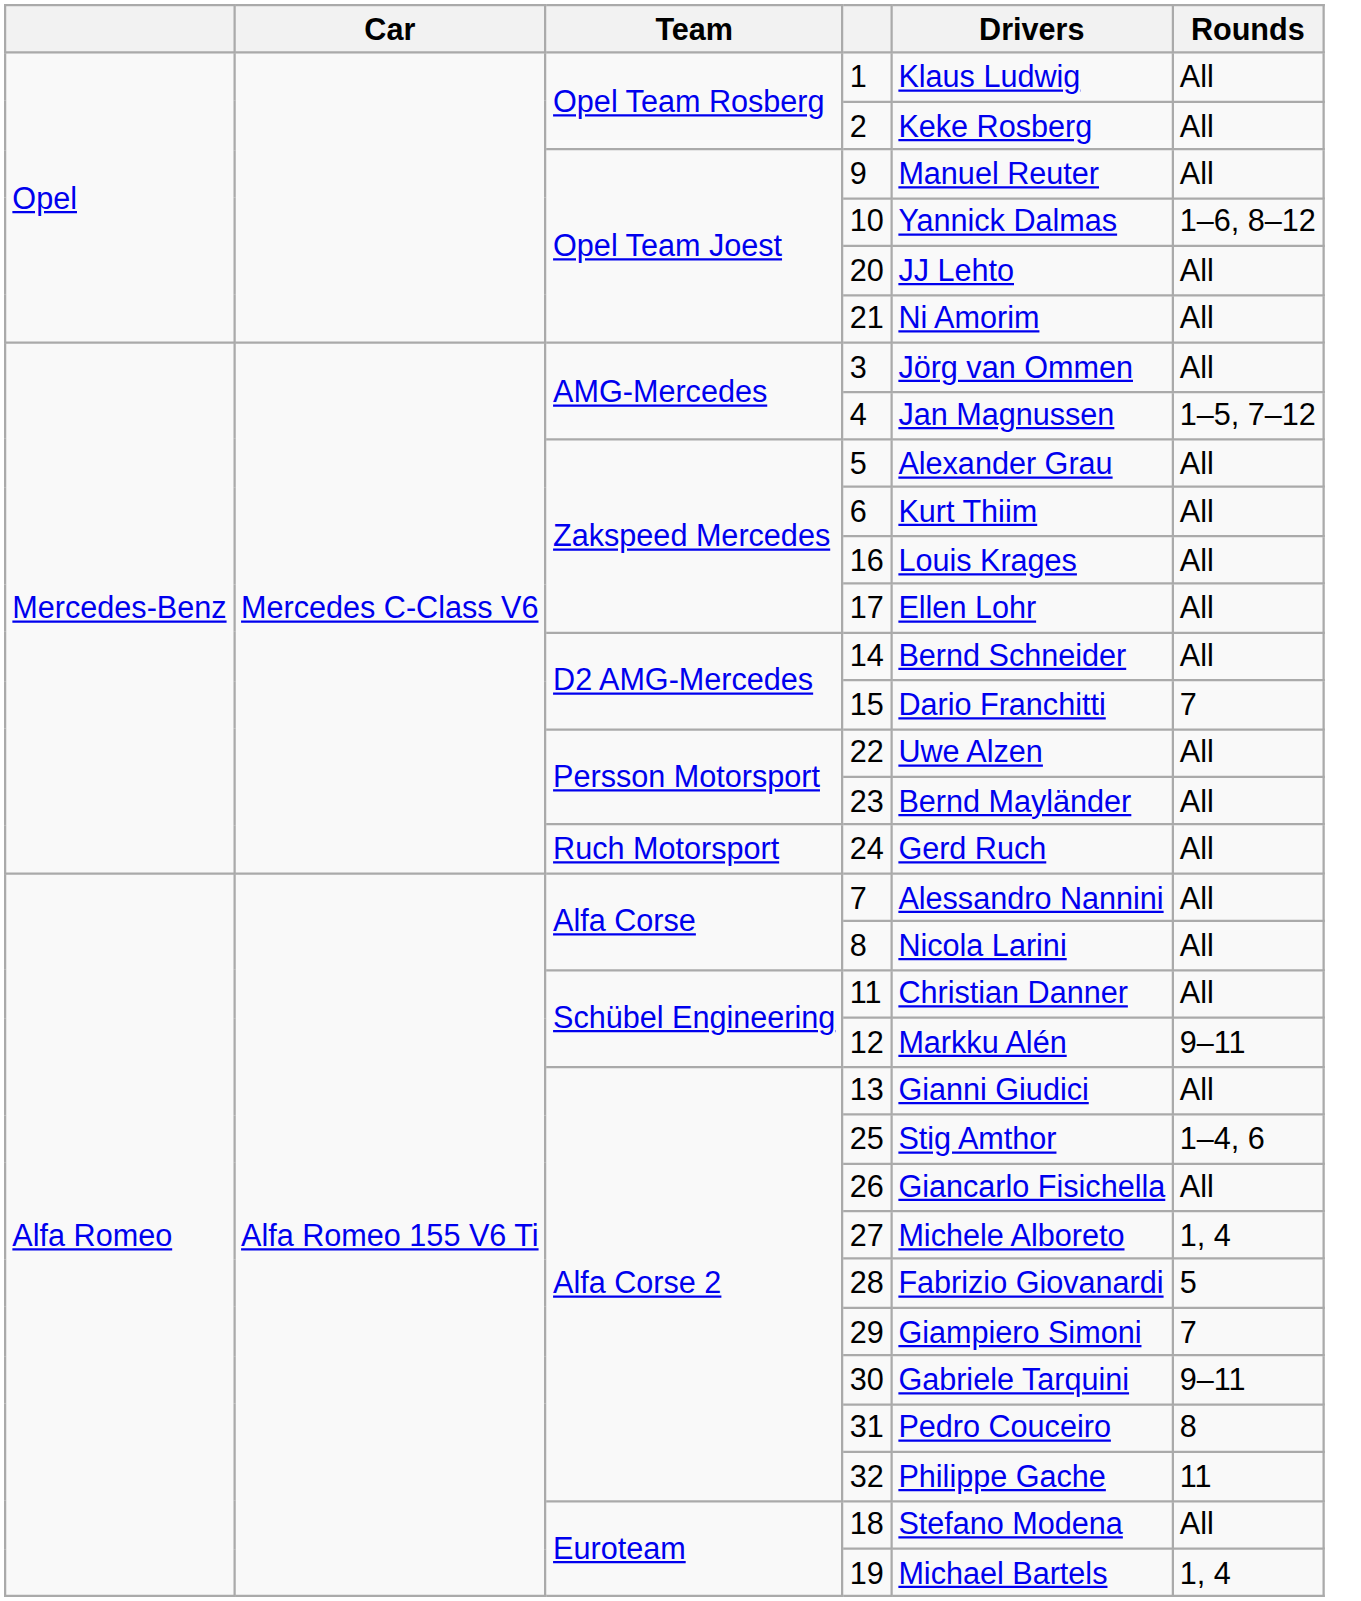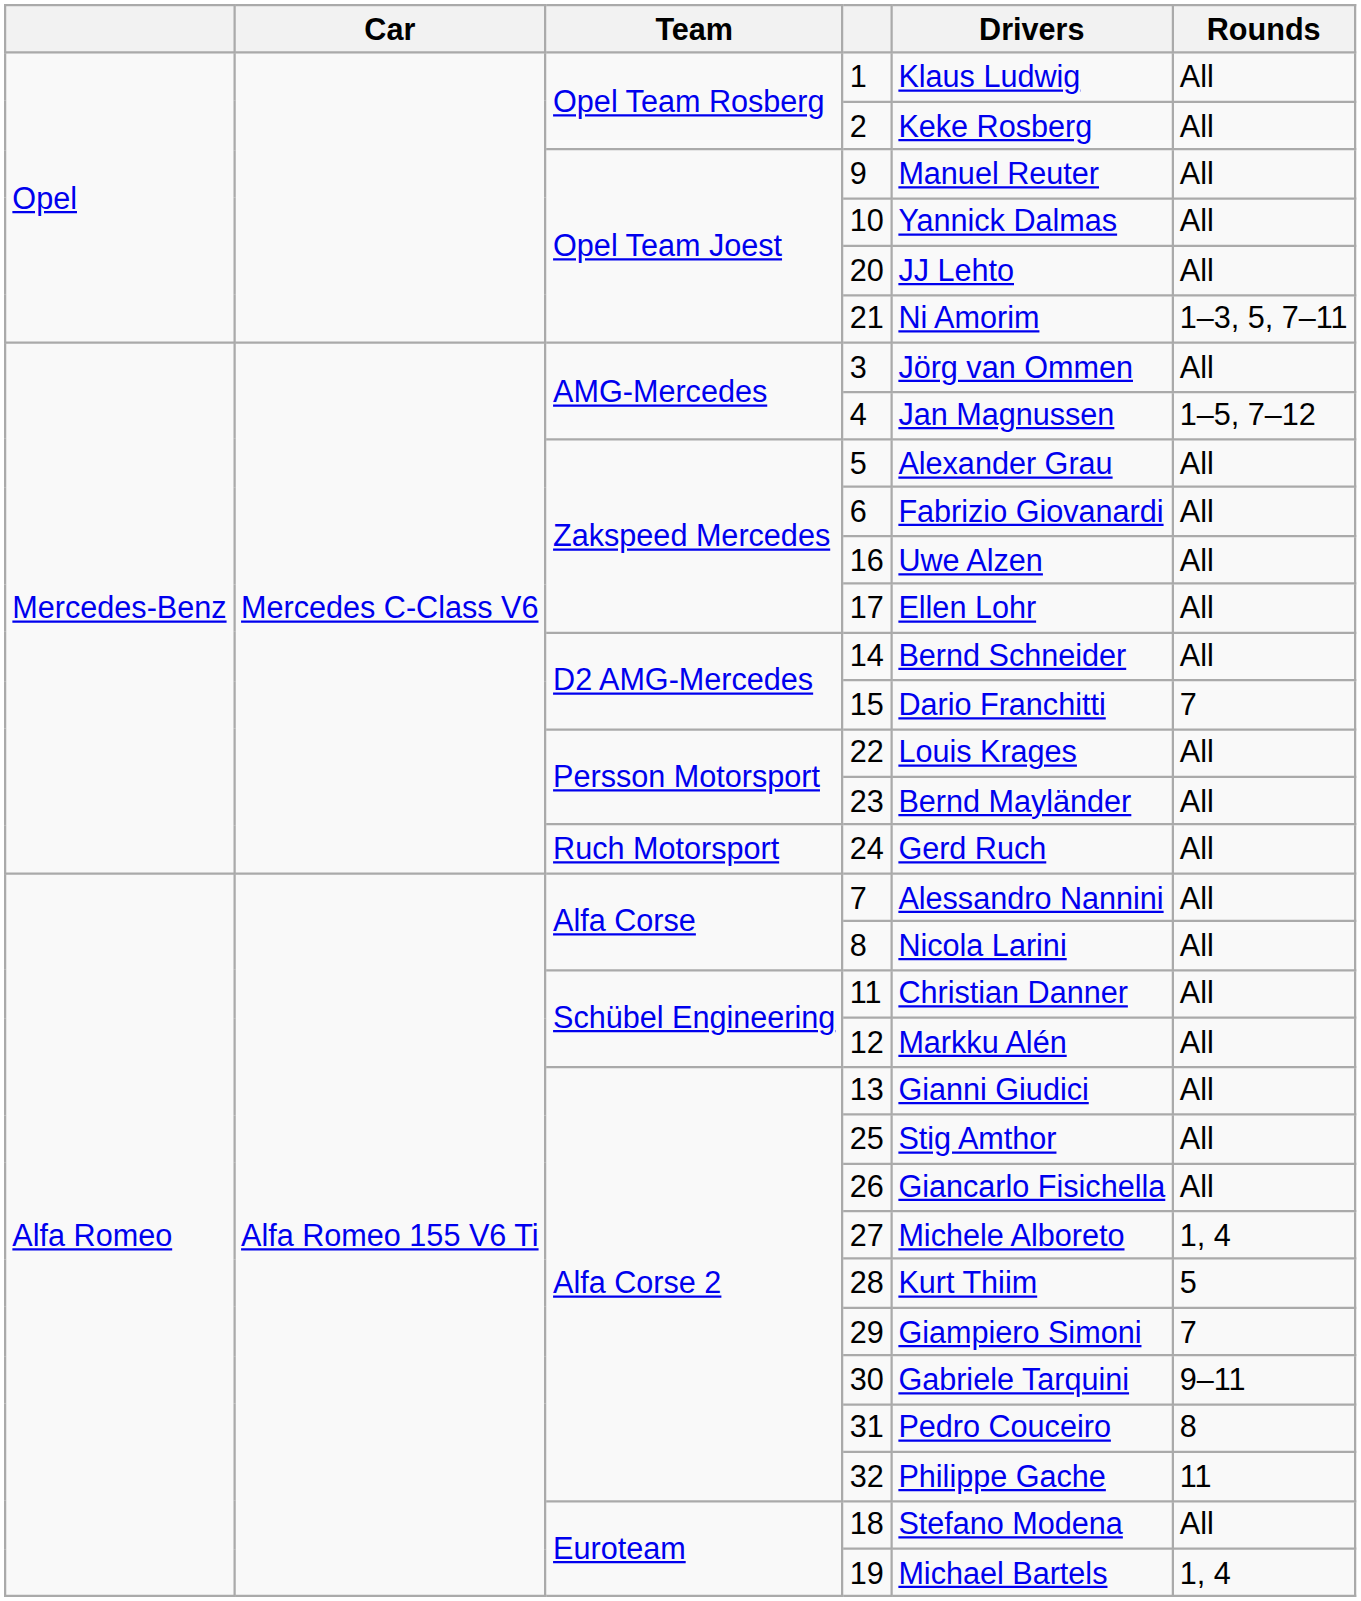 <table class="wikitable sortable" style="font-size: 85%">
 <tr>
 <th></th>
 <th>Car</th>
 <th>Team</th>
 <th></th>
 <th>Drivers</th>
 <th>Rounds</th>
 </tr>
 <tr>
 <td rowspan="6"><a href='#'>Opel</a></td>
 <td rowspan="6"></td>
 <td rowspan="2"> <a href='#'>Opel Team Rosberg</a></td>
 <td>1</td>
 <td> <a href='#'>Klaus Ludwig</a></td>
 <td>All</td>
 </tr>
 <tr>
 <td>2</td>
 <td> <a href='#'>Keke Rosberg</a></td>
 <td>All</td>
 </tr>
 <tr>
 <td rowspan="4"> <a href='#'>Opel Team Joest</a></td>
 <td>9</td>
 <td> <a href='#'>Manuel Reuter</a></td>
 <td>All</td>
 </tr>
 <tr>
 <td>10</td>
 <td> <a href='#'>Yannick Dalmas</a></td>
-<td>1–6, 8–12</td>
+<td>All</td>
 </tr>
 <tr>
 <td>20</td>
 <td> <a href='#'>JJ Lehto</a></td>
 <td>All</td>
 </tr>
 <tr>
 <td>21</td>
 <td> <a href='#'>Ni Amorim</a></td>
-<td>All</td>
+<td>1–3, 5, 7–11</td>
 </tr>
 <tr>
 <td rowspan="11"><a href='#'>Mercedes-Benz</a></td>
 <td rowspan="11"><a href='#'>Mercedes C-Class V6</a></td>
 <td rowspan="2"> <a href='#'>AMG-Mercedes</a></td>
 <td>3</td>
 <td> <a href='#'>Jörg van Ommen</a></td>
 <td>All</td>
 </tr>
 <tr>
 <td>4</td>
 <td> <a href='#'>Jan Magnussen</a></td>
 <td>1–5, 7–12</td>
 </tr>
 <tr>
 <td rowspan="4"> <a href='#'>Zakspeed Mercedes</a></td>
 <td>5</td>
 <td> <a href='#'>Alexander Grau</a></td>
 <td>All</td>
 </tr>
 <tr>
 <td>6</td>
-<td> <a href='#'>Kurt Thiim</a></td>
+<td> <a href='#'>Fabrizio Giovanardi</a></td>
 <td>All</td>
 </tr>
 <tr>
 <td>16</td>
-<td> <a href='#'>Louis Krages</a></td>
+<td> <a href='#'>Uwe Alzen</a></td>
 <td>All</td>
 </tr>
 <tr>
 <td>17</td>
 <td> <a href='#'>Ellen Lohr</a></td>
 <td>All</td>
 </tr>
 <tr>
 <td rowspan="2"> <a href='#'>D2 AMG-Mercedes</a></td>
 <td>14</td>
 <td> <a href='#'>Bernd Schneider</a></td>
 <td>All</td>
 </tr>
 <tr>
 <td>15</td>
 <td> <a href='#'>Dario Franchitti</a></td>
 <td>7</td>
 </tr>
 <tr>
 <td rowspan="2"> <a href='#'>Persson Motorsport</a></td>
 <td>22</td>
-<td> <a href='#'>Uwe Alzen</a></td>
+<td> <a href='#'>Louis Krages</a></td>
 <td>All</td>
 </tr>
 <tr>
 <td>23</td>
 <td> <a href='#'>Bernd Mayländer</a></td>
 <td>All</td>
 </tr>
 <tr>
 <td> <a href='#'>Ruch Motorsport</a></td>
 <td>24</td>
 <td> <a href='#'>Gerd Ruch</a></td>
 <td>All</td>
 </tr>
 <tr>
 <td rowspan="15"><a href='#'>Alfa Romeo</a></td>
 <td rowspan="15"><a href='#'>Alfa Romeo 155 V6 Ti</a></td>
 <td rowspan="2"> <a href='#'>Alfa Corse</a></td>
 <td>7</td>
 <td> <a href='#'>Alessandro Nannini</a></td>
 <td>All</td>
 </tr>
 <tr>
 <td>8</td>
 <td> <a href='#'>Nicola Larini</a></td>
 <td>All</td>
 </tr>
 <tr>
 <td rowspan="2"> <a href='#'>Schübel Engineering</a></td>
 <td>11</td>
 <td> <a href='#'>Christian Danner</a></td>
 <td>All</td>
 </tr>
 <tr>
 <td>12</td>
 <td> <a href='#'>Markku Alén</a></td>
-<td>9–11</td>
+<td>All</td>
 </tr>
 <tr>
 <td rowspan="9"> <a href='#'>Alfa Corse 2</a></td>
 <td>13</td>
 <td> <a href='#'>Gianni Giudici</a></td>
 <td>All</td>
 </tr>
 <tr>
 <td>25</td>
 <td> <a href='#'>Stig Amthor</a></td>
-<td>1–4, 6</td>
+<td>All</td>
 </tr>
 <tr>
 <td>26</td>
 <td> <a href='#'>Giancarlo Fisichella</a></td>
 <td>All</td>
 </tr>
 <tr>
 <td>27</td>
 <td> <a href='#'>Michele Alboreto</a></td>
 <td>1, 4</td>
 </tr>
 <tr>
 <td>28</td>
-<td> <a href='#'>Fabrizio Giovanardi</a></td>
+<td> <a href='#'>Kurt Thiim</a></td>
 <td>5</td>
 </tr>
 <tr>
 <td>29</td>
 <td> <a href='#'>Giampiero Simoni</a></td>
 <td>7</td>
 </tr>
 <tr>
 <td>30</td>
 <td> <a href='#'>Gabriele Tarquini</a></td>
 <td>9–11</td>
 </tr>
 <tr>
 <td>31</td>
 <td> <a href='#'>Pedro Couceiro</a></td>
 <td>8</td>
 </tr>
 <tr>
 <td>32</td>
 <td> <a href='#'>Philippe Gache</a></td>
 <td>11</td>
 </tr>
 <tr>
 <td rowspan="2"> <a href='#'>Euroteam</a></td>
 <td>18</td>
 <td> <a href='#'>Stefano Modena</a></td>
 <td>All</td>
 </tr>
 <tr>
 <td>19</td>
 <td> <a href='#'>Michael Bartels</a></td>
 <td>1, 4</td>
 </tr>
 </table>
